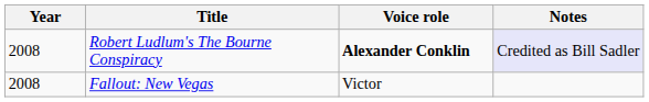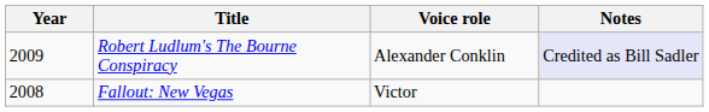 <table class="wikitable sortable">
 <tr>
 <th style="width:75px;">Year</th>
 <th style="width:250px;">Title</th>
 <th style="width:150px;">Voice role</th>
 <th class="unsortable">Notes</th>
 </tr>
 <tr>
-<td>2008</td>
+<td>2009</td>
 <td><em><a href='#'>Robert Ludlum's The Bourne Conspiracy</a></em></td>
-<td><strong>Alexander Conklin</strong></td>
+<td>Alexander Conklin</td>
 <td style="background: lavender;">Credited as Bill Sadler</td>
 </tr>
 <tr>
 <td>2008</td>
 <td><em><a href='#'>Fallout: New Vegas</a></em></td>
 <td>Victor</td>
 <td></td>
 </tr>
 </table>
